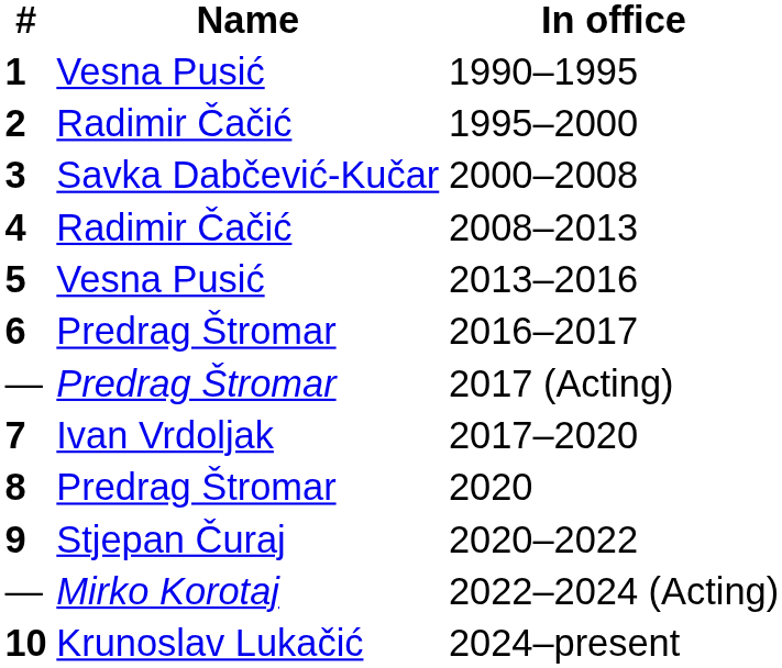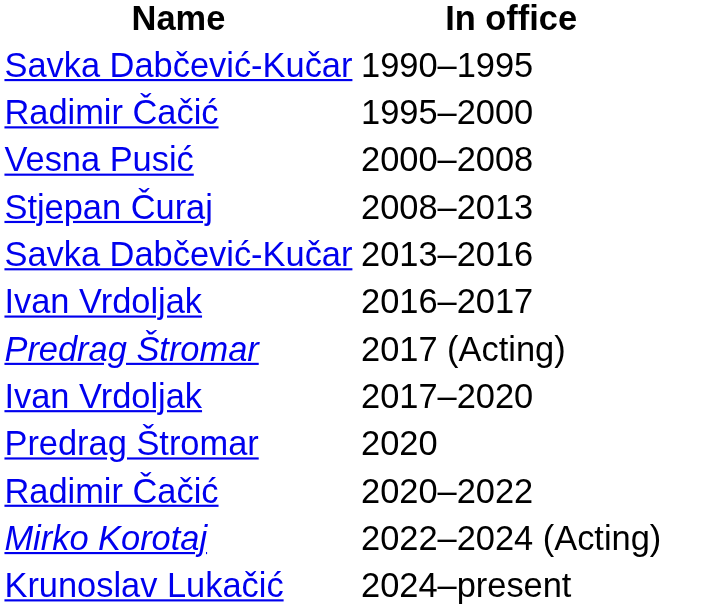 <table>
 <tr>
-<th>#</th>
 <th>Name</th>
 <th>In office</th>
 </tr>
 <tr>
-<td><strong>1</strong></td>
-<td><a href='#'>Vesna Pusić</a></td>
+<td><a href='#'>Savka Dabčević-Kučar</a></td>
 <td>1990–1995</td>
 </tr>
 <tr>
-<td><strong>2</strong></td>
 <td><a href='#'>Radimir Čačić</a></td>
 <td>1995–2000</td>
 </tr>
 <tr>
-<td><strong>3</strong></td>
-<td><a href='#'>Savka Dabčević-Kučar</a></td>
+<td><a href='#'>Vesna Pusić</a></td>
 <td>2000–2008</td>
 </tr>
 <tr>
-<td><strong>4</strong></td>
-<td><a href='#'>Radimir Čačić</a></td>
+<td><a href='#'>Stjepan Čuraj</a></td>
 <td>2008–2013</td>
 </tr>
 <tr>
-<td><strong>5</strong></td>
-<td><a href='#'>Vesna Pusić</a></td>
+<td><a href='#'>Savka Dabčević-Kučar</a></td>
 <td>2013–2016</td>
 </tr>
 <tr>
-<td><strong>6</strong></td>
-<td><a href='#'>Predrag Štromar</a></td>
+<td><a href='#'>Ivan Vrdoljak</a></td>
 <td>2016–2017</td>
 </tr>
 <tr>
-<td>—</td>
 <td><em><a href='#'>Predrag Štromar</a></em></td>
 <td>2017 (Acting)</td>
 </tr>
 <tr>
-<td><strong>7</strong></td>
 <td><a href='#'>Ivan Vrdoljak</a></td>
 <td>2017–2020</td>
 </tr>
 <tr>
-<td><strong>8</strong></td>
 <td><a href='#'>Predrag Štromar</a></td>
 <td>2020</td>
 </tr>
 <tr>
-<td><strong>9</strong></td>
-<td><a href='#'>Stjepan Čuraj</a></td>
+<td><a href='#'>Radimir Čačić</a></td>
 <td>2020–2022</td>
 </tr>
 <tr>
-<td>—</td>
 <td><em><a href='#'>Mirko Korotaj</a></em></td>
 <td>2022–2024 (Acting)</td>
 </tr>
 <tr>
-<td><strong>10</strong></td>
 <td><a href='#'>Krunoslav Lukačić</a></td>
 <td>2024–present</td>
 </tr>
 </table>
